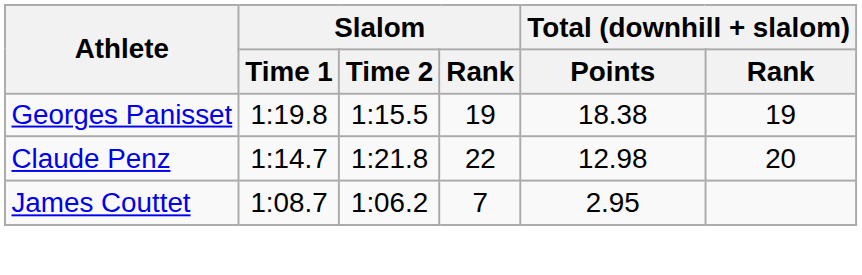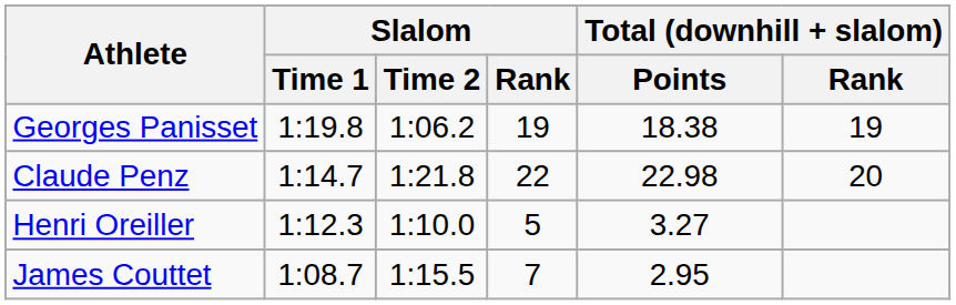 <table class="wikitable" style="font-size:90%">
 <tr>
 <th rowspan="2">Athlete</th>
 <th colspan="3">Slalom</th>
 <th colspan="2">Total (downhill + slalom)</th>
 </tr>
 <tr>
 <th>Time 1</th>
 <th>Time 2</th>
 <th>Rank</th>
 <th>Points</th>
 <th>Rank</th>
 </tr>
 <tr>
 <td><a href='#'>Georges Panisset</a></td>
 <td align="center">1:19.8</td>
-<td align="center">1:15.5</td>
+<td align="center">1:06.2</td>
 <td align="center">19</td>
 <td align="center">18.38</td>
 <td align="center">19</td>
 </tr>
 <tr>
 <td><a href='#'>Claude Penz</a></td>
 <td align="center">1:14.7</td>
 <td align="center">1:21.8</td>
 <td align="center">22</td>
-<td align="center">12.98</td>
+<td align="center">22.98</td>
 <td align="center">20</td>
+</tr>
+<tr>
+<td><a href='#'>Henri Oreiller</a></td>
+<td align="center">1:12.3</td>
+<td align="center">1:10.0</td>
+<td align="center">5</td>
+<td align="center">3.27</td>
+<td align="center"></td>
 </tr>
 <tr>
 <td><a href='#'>James Couttet</a></td>
 <td align="center">1:08.7</td>
-<td align="center">1:06.2</td>
+<td align="center">1:15.5</td>
 <td align="center">7</td>
 <td align="center">2.95</td>
 <td align="center"></td>
 </tr>
 </table>
